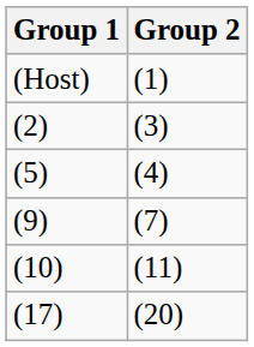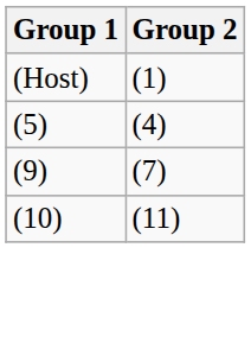 <table class="wikitable" style="float:right; clear:right; margin-left:1em;">
 <tr>
 <th style="width: 50%;">Group 1</th>
 <th style="width: 50%;">Group 2</th>
 </tr>
 <tr>
 <td> (Host)</td>
 <td> (1)</td>
-</tr>
-<tr>
-<td> (2)</td>
-<td> (3)</td>
 </tr>
 <tr>
 <td> (5)</td>
 <td> (4)</td>
 </tr>
 <tr>
 <td> (9)</td>
 <td> (7)</td>
 </tr>
 <tr>
 <td> (10)</td>
 <td> (11)</td>
 </tr>
-<tr>
-<td> (17)</td>
-<td> (20)</td>
-</tr>
 </table>
